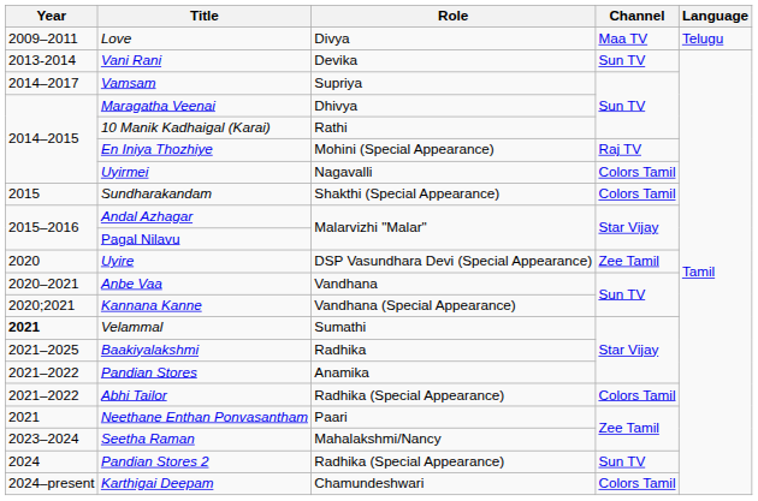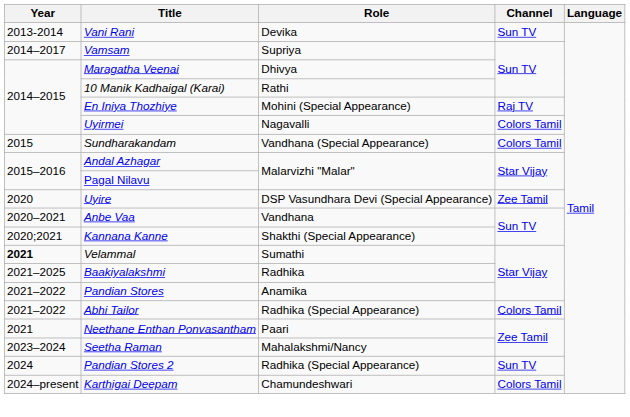 <table class="wikitable">
 <tr>
 <th>Year</th>
 <th>Title</th>
 <th>Role</th>
 <th>Channel</th>
 <th>Language</th>
-</tr>
-<tr>
-<td>2009–2011</td>
-<td><em>Love</em></td>
-<td>Divya</td>
-<td><a href='#'>Maa TV</a></td>
-<td><a href='#'>Telugu</a></td>
 </tr>
 <tr>
 <td>2013-2014</td>
 <td><em><a href='#'>Vani Rani</a></em></td>
 <td>Devika</td>
 <td><a href='#'>Sun TV</a></td>
 <td rowspan="20"><a href='#'>Tamil</a></td>
 </tr>
 <tr>
 <td>2014–2017</td>
 <td><em><a href='#'>Vamsam</a></em></td>
 <td>Supriya</td>
 <td rowspan="3"><a href='#'>Sun TV</a></td>
 </tr>
 <tr>
 <td rowspan="4">2014–2015</td>
 <td><em><a href='#'>Maragatha Veenai</a></em></td>
 <td>Dhivya</td>
 </tr>
 <tr>
 <td><em>10 Manik Kadhaigal (Karai)</em></td>
 <td>Rathi</td>
 </tr>
 <tr>
 <td><em><a href='#'>En Iniya Thozhiye</a></em></td>
 <td>Mohini (Special Appearance)</td>
 <td><a href='#'>Raj TV</a></td>
 </tr>
 <tr>
 <td><em><a href='#'>Uyirmei</a></em></td>
 <td>Nagavalli</td>
 <td><a href='#'>Colors Tamil</a></td>
 </tr>
 <tr>
 <td>2015</td>
 <td><em>Sundharakandam</em></td>
-<td>Shakthi (Special Appearance)</td>
+<td>Vandhana (Special Appearance)</td>
 <td><a href='#'>Colors Tamil</a></td>
 </tr>
 <tr>
 <td rowspan="2">2015–2016</td>
 <td><em><a href='#'>Andal Azhagar</a></em></td>
 <td rowspan="2">Malarvizhi "Malar"</td>
 <td rowspan="2"><a href='#'>Star Vijay</a></td>
 </tr>
 <tr>
 <td><a href='#'>Pagal Nilavu</a></td>
 </tr>
 <tr>
 <td>2020</td>
 <td><em><a href='#'>Uyire</a></em></td>
 <td>DSP Vasundhara Devi (Special Appearance)</td>
 <td><a href='#'>Zee Tamil</a></td>
 </tr>
 <tr>
 <td>2020–2021</td>
 <td><em><a href='#'>Anbe Vaa</a></em></td>
 <td>Vandhana</td>
 <td rowspan="2"><a href='#'>Sun TV</a></td>
 </tr>
 <tr>
 <td>2020;2021</td>
 <td><em><a href='#'>Kannana Kanne</a></em></td>
-<td>Vandhana (Special Appearance)</td>
+<td>Shakthi (Special Appearance)</td>
 </tr>
 <tr>
 <td><strong>2021</strong></td>
 <td><em>Velammal</em></td>
 <td>Sumathi</td>
 <td rowspan="3"><a href='#'>Star Vijay</a></td>
 </tr>
 <tr>
 <td>2021–2025</td>
 <td><em><a href='#'>Baakiyalakshmi</a></em></td>
 <td>Radhika</td>
 </tr>
 <tr>
 <td>2021–2022</td>
 <td><em><a href='#'>Pandian Stores</a></em></td>
 <td>Anamika</td>
 </tr>
 <tr>
 <td>2021–2022</td>
 <td><em><a href='#'>Abhi Tailor</a></em></td>
 <td>Radhika (Special Appearance)</td>
 <td><a href='#'>Colors Tamil</a></td>
 </tr>
 <tr>
 <td>2021</td>
 <td><em><a href='#'>Neethane Enthan Ponvasantham</a></em></td>
 <td>Paari</td>
 <td rowspan="2"><a href='#'>Zee Tamil</a></td>
 </tr>
 <tr>
 <td>2023–2024</td>
 <td><em><a href='#'>Seetha Raman</a></em></td>
 <td>Mahalakshmi/Nancy</td>
 </tr>
 <tr>
 <td>2024</td>
 <td><em><a href='#'>Pandian Stores 2</a></em></td>
 <td>Radhika (Special Appearance)</td>
 <td><a href='#'>Sun TV</a></td>
 </tr>
 <tr>
 <td>2024–present</td>
 <td><em><a href='#'>Karthigai Deepam</a></em></td>
 <td>Chamundeshwari</td>
 <td><a href='#'>Colors Tamil</a></td>
 </tr>
 </table>
